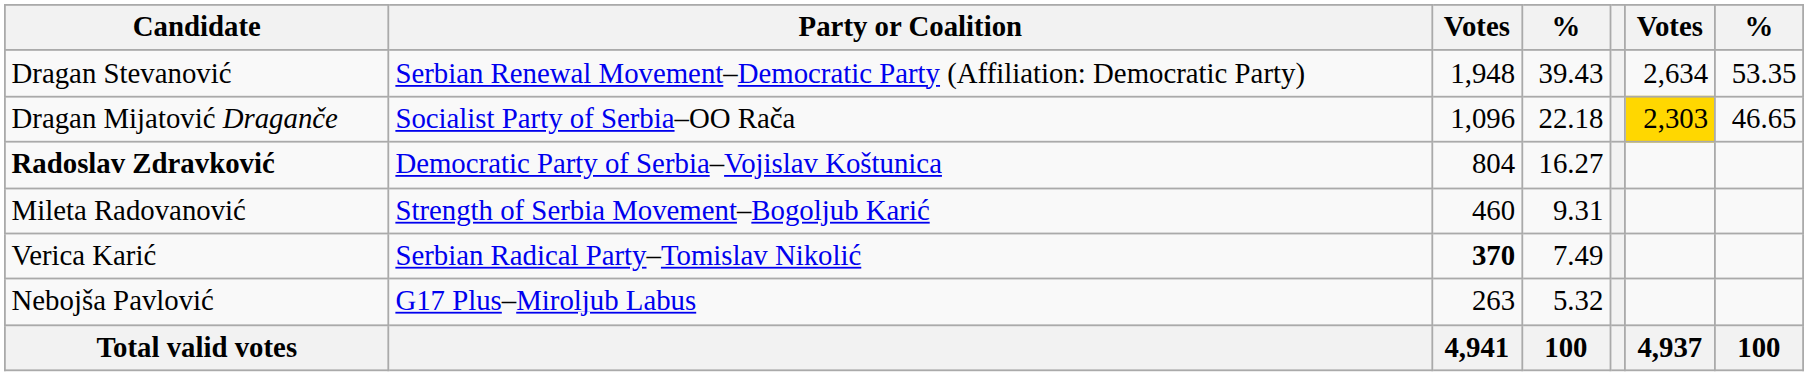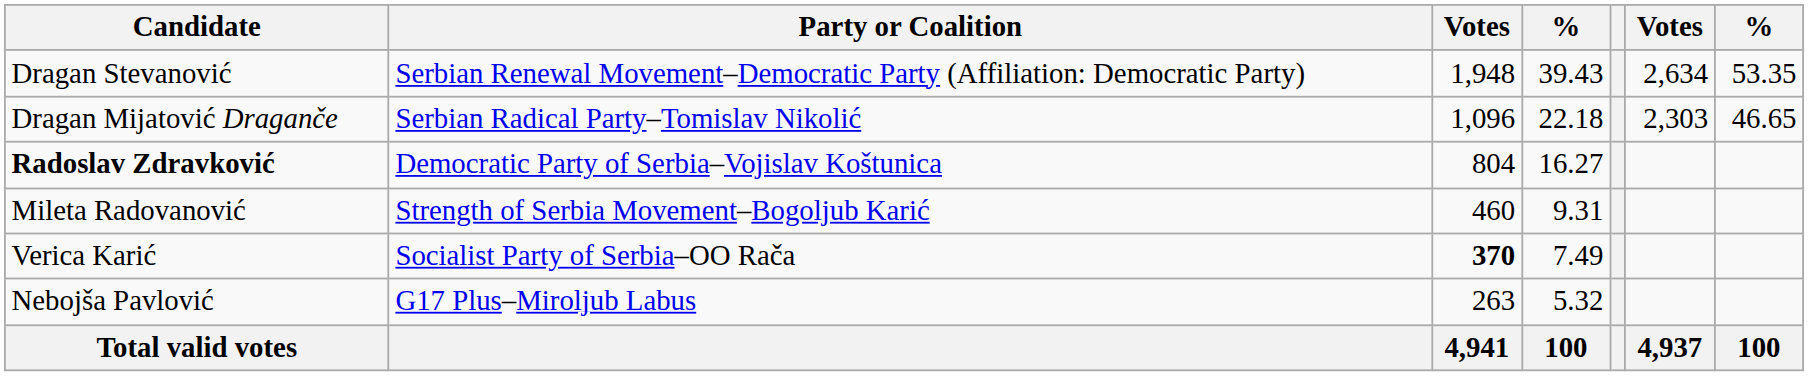 <table style="width:1000px;" class="wikitable">
 <tr>
 <th>Candidate</th>
 <th>Party or Coalition</th>
 <th>Votes</th>
 <th>%</th>
 <th></th>
 <th>Votes</th>
 <th>%</th>
 </tr>
 <tr>
 <td align="left">Dragan Stevanović</td>
 <td align="left"><a href='#'>Serbian Renewal Movement</a>–<a href='#'>Democratic Party</a> (Affiliation: Democratic Party)</td>
 <td align="right">1,948</td>
 <td align="right">39.43</td>
 <th align="left"></th>
 <td align="right">2,634</td>
 <td align="right">53.35</td>
 </tr>
 <tr>
 <td align="left">Dragan Mijatović <em>Draganče</em></td>
-<td align="left"><a href='#'>Socialist Party of Serbia</a>–OO Rača</td>
+<td align="left"><a href='#'>Serbian Radical Party</a>–<a href='#'>Tomislav Nikolić</a></td>
 <td align="right">1,096</td>
 <td align="right">22.18</td>
 <th align="left"></th>
-<td align="right" style="background: gold;">2,303</td>
+<td align="right">2,303</td>
 <td align="right">46.65</td>
 </tr>
 <tr>
 <td align="left"><strong>Radoslav Zdravković</strong></td>
 <td align="left"><a href='#'>Democratic Party of Serbia</a>–<a href='#'>Vojislav Koštunica</a></td>
 <td align="right">804</td>
 <td align="right">16.27</td>
 <th align="left"></th>
 <td align="right"></td>
 <td align="right"></td>
 </tr>
 <tr>
 <td align="left">Mileta Radovanović</td>
 <td align="left"><a href='#'>Strength of Serbia Movement</a>–<a href='#'>Bogoljub Karić</a></td>
 <td align="right">460</td>
 <td align="right">9.31</td>
 <th align="left"></th>
 <td align="right"></td>
 <td align="right"></td>
 </tr>
 <tr>
 <td align="left">Verica Karić</td>
-<td align="left"><a href='#'>Serbian Radical Party</a>–<a href='#'>Tomislav Nikolić</a></td>
+<td align="left"><a href='#'>Socialist Party of Serbia</a>–OO Rača</td>
 <td align="right"><strong>370</strong></td>
 <td align="right">7.49</td>
 <th align="left"></th>
 <td align="right"></td>
 <td align="right"></td>
 </tr>
 <tr>
 <td align="left">Nebojša Pavlović</td>
 <td align="left"><a href='#'>G17 Plus</a>–<a href='#'>Miroljub Labus</a></td>
 <td align="right">263</td>
 <td align="right">5.32</td>
 <th align="left"></th>
 <td align="right"></td>
 <td align="right"></td>
 </tr>
 <tr>
 <th align="left">Total valid votes</th>
 <th align="left"></th>
 <th align="right">4,941</th>
 <th align="right">100</th>
 <th align="left"></th>
 <th align="right">4,937</th>
 <th align="right">100</th>
 </tr>
 </table>
